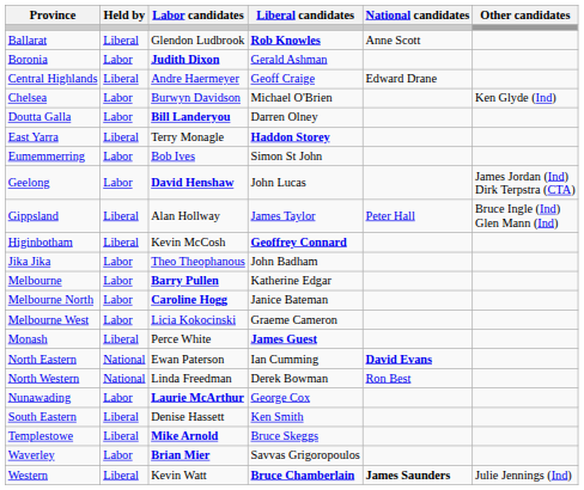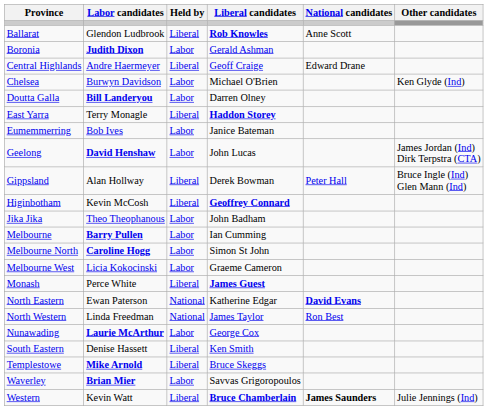 <table class="wikitable">
 <tr>
 <th>Province</th>
+<th><a href='#'>Labor</a> candidates</th>
 <th>Held by</th>
-<th><a href='#'>Labor</a> candidates</th>
 <th><a href='#'>Liberal</a> candidates</th>
 <th><a href='#'>National</a> candidates</th>
 <th>Other candidates</th>
 </tr>
 <tr bgcolor="#cccccc">
 <td></td>
 <td></td>
 <td></td>
 <td></td>
 <td></td>
 <td bgcolor="#999999"></td>
 </tr>
 <tr>
 <td><a href='#'>Ballarat</a></td>
+<td>Glendon Ludbrook</td>
 <td><a href='#'>Liberal</a></td>
-<td>Glendon Ludbrook</td>
 <td><strong><a href='#'>Rob Knowles</a></strong></td>
 <td>Anne Scott</td>
 <td></td>
 </tr>
 <tr>
 <td><a href='#'>Boronia</a></td>
+<td><strong><a href='#'>Judith Dixon</a></strong></td>
 <td><a href='#'>Labor</a></td>
-<td><strong><a href='#'>Judith Dixon</a></strong></td>
 <td><a href='#'>Gerald Ashman</a></td>
 <td></td>
 <td></td>
 </tr>
 <tr>
 <td><a href='#'>Central Highlands</a></td>
+<td><a href='#'>Andre Haermeyer</a></td>
 <td><a href='#'>Liberal</a></td>
-<td><a href='#'>Andre Haermeyer</a></td>
 <td><a href='#'>Geoff Craige</a></td>
 <td>Edward Drane</td>
 <td></td>
 </tr>
 <tr>
 <td><a href='#'>Chelsea</a></td>
+<td><a href='#'>Burwyn Davidson</a></td>
 <td><a href='#'>Labor</a></td>
-<td><a href='#'>Burwyn Davidson</a></td>
 <td>Michael O'Brien</td>
 <td></td>
 <td>Ken Glyde (<a href='#'>Ind</a>)</td>
 </tr>
 <tr>
 <td><a href='#'>Doutta Galla</a></td>
+<td><strong><a href='#'>Bill Landeryou</a></strong></td>
 <td><a href='#'>Labor</a></td>
-<td><strong><a href='#'>Bill Landeryou</a></strong></td>
 <td>Darren Olney</td>
 <td></td>
 <td></td>
 </tr>
 <tr>
 <td><a href='#'>East Yarra</a></td>
+<td>Terry Monagle</td>
 <td><a href='#'>Liberal</a></td>
-<td>Terry Monagle</td>
 <td><strong><a href='#'>Haddon Storey</a></strong></td>
 <td></td>
 <td></td>
 </tr>
 <tr>
 <td><a href='#'>Eumemmerring</a></td>
+<td><a href='#'>Bob Ives</a></td>
 <td><a href='#'>Labor</a></td>
-<td><a href='#'>Bob Ives</a></td>
-<td>Simon St John</td>
+<td>Janice Bateman</td>
 <td></td>
 <td></td>
 </tr>
 <tr>
 <td><a href='#'>Geelong</a></td>
+<td><strong><a href='#'>David Henshaw</a></strong></td>
 <td><a href='#'>Labor</a></td>
-<td><strong><a href='#'>David Henshaw</a></strong></td>
 <td>John Lucas</td>
 <td></td>
 <td>James Jordan (<a href='#'>Ind</a>) <br> Dirk Terpstra (<a href='#'>CTA</a>)</td>
 </tr>
 <tr>
 <td><a href='#'>Gippsland</a></td>
+<td>Alan Hollway</td>
 <td><a href='#'>Liberal</a></td>
-<td>Alan Hollway</td>
-<td><a href='#'>James Taylor</a></td>
+<td>Derek Bowman</td>
 <td><a href='#'>Peter Hall</a></td>
 <td>Bruce Ingle (<a href='#'>Ind</a>) <br> Glen Mann (<a href='#'>Ind</a>)</td>
 </tr>
 <tr>
 <td><a href='#'>Higinbotham</a></td>
+<td>Kevin McCosh</td>
 <td><a href='#'>Liberal</a></td>
-<td>Kevin McCosh</td>
 <td><strong><a href='#'>Geoffrey Connard</a></strong></td>
 <td></td>
 <td></td>
 </tr>
 <tr>
 <td><a href='#'>Jika Jika</a></td>
+<td><a href='#'>Theo Theophanous</a></td>
 <td><a href='#'>Labor</a></td>
-<td><a href='#'>Theo Theophanous</a></td>
 <td>John Badham</td>
 <td></td>
 <td></td>
 </tr>
 <tr>
 <td><a href='#'>Melbourne</a></td>
+<td><strong><a href='#'>Barry Pullen</a></strong></td>
 <td><a href='#'>Labor</a></td>
-<td><strong><a href='#'>Barry Pullen</a></strong></td>
-<td>Katherine Edgar</td>
+<td>Ian Cumming</td>
 <td></td>
 <td></td>
 </tr>
 <tr>
 <td><a href='#'>Melbourne North</a></td>
+<td><strong><a href='#'>Caroline Hogg</a></strong></td>
 <td><a href='#'>Labor</a></td>
-<td><strong><a href='#'>Caroline Hogg</a></strong></td>
-<td>Janice Bateman</td>
+<td>Simon St John</td>
 <td></td>
 <td></td>
 </tr>
 <tr>
 <td><a href='#'>Melbourne West</a></td>
+<td><a href='#'>Licia Kokocinski</a></td>
 <td><a href='#'>Labor</a></td>
-<td><a href='#'>Licia Kokocinski</a></td>
 <td>Graeme Cameron</td>
 <td></td>
 <td></td>
 </tr>
 <tr>
 <td><a href='#'>Monash</a></td>
+<td>Perce White</td>
 <td><a href='#'>Liberal</a></td>
-<td>Perce White</td>
 <td><strong><a href='#'>James Guest</a></strong></td>
 <td></td>
 <td></td>
 </tr>
 <tr>
 <td><a href='#'>North Eastern</a></td>
+<td>Ewan Paterson</td>
 <td><a href='#'>National</a></td>
-<td>Ewan Paterson</td>
-<td>Ian Cumming</td>
+<td>Katherine Edgar</td>
 <td><strong><a href='#'>David Evans</a></strong></td>
 <td></td>
 </tr>
 <tr>
 <td><a href='#'>North Western</a></td>
+<td>Linda Freedman</td>
 <td><a href='#'>National</a></td>
-<td>Linda Freedman</td>
-<td>Derek Bowman</td>
+<td><a href='#'>James Taylor</a></td>
 <td><a href='#'>Ron Best</a></td>
 <td></td>
 </tr>
 <tr>
 <td><a href='#'>Nunawading</a></td>
+<td><strong><a href='#'>Laurie McArthur</a></strong></td>
 <td><a href='#'>Labor</a></td>
-<td><strong><a href='#'>Laurie McArthur</a></strong></td>
 <td><a href='#'>George Cox</a></td>
 <td></td>
 <td></td>
 </tr>
 <tr>
 <td><a href='#'>South Eastern</a></td>
+<td>Denise Hassett</td>
 <td><a href='#'>Liberal</a></td>
-<td>Denise Hassett</td>
 <td><a href='#'>Ken Smith</a></td>
 <td></td>
 <td></td>
 </tr>
 <tr>
 <td><a href='#'>Templestowe</a></td>
+<td><strong><a href='#'>Mike Arnold</a></strong></td>
 <td><a href='#'>Liberal</a></td>
-<td><strong><a href='#'>Mike Arnold</a></strong></td>
 <td><a href='#'>Bruce Skeggs</a></td>
 <td></td>
 <td></td>
 </tr>
 <tr>
 <td><a href='#'>Waverley</a></td>
+<td><strong><a href='#'>Brian Mier</a></strong></td>
 <td><a href='#'>Labor</a></td>
-<td><strong><a href='#'>Brian Mier</a></strong></td>
 <td>Savvas Grigoropoulos</td>
 <td></td>
 <td></td>
 </tr>
 <tr>
 <td><a href='#'>Western</a></td>
+<td>Kevin Watt</td>
 <td><a href='#'>Liberal</a></td>
-<td>Kevin Watt</td>
 <td><strong><a href='#'>Bruce Chamberlain</a></strong></td>
 <td><strong>James Saunders</strong></td>
 <td>Julie Jennings (<a href='#'>Ind</a>)</td>
 </tr>
 </table>
